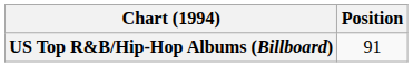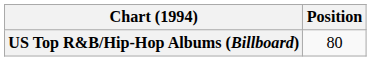 <table class="wikitable plainrowheaders" style="text-align:center;">
 <tr>
 <th scope="col">Chart (1994)</th>
 <th scope="col">Position</th>
 </tr>
 <tr>
 <th scope="row">US Top R&B/Hip-Hop Albums (<em>Billboard</em>)</th>
-<td>91</td>
+<td>80</td>
 </tr>
 </table>
